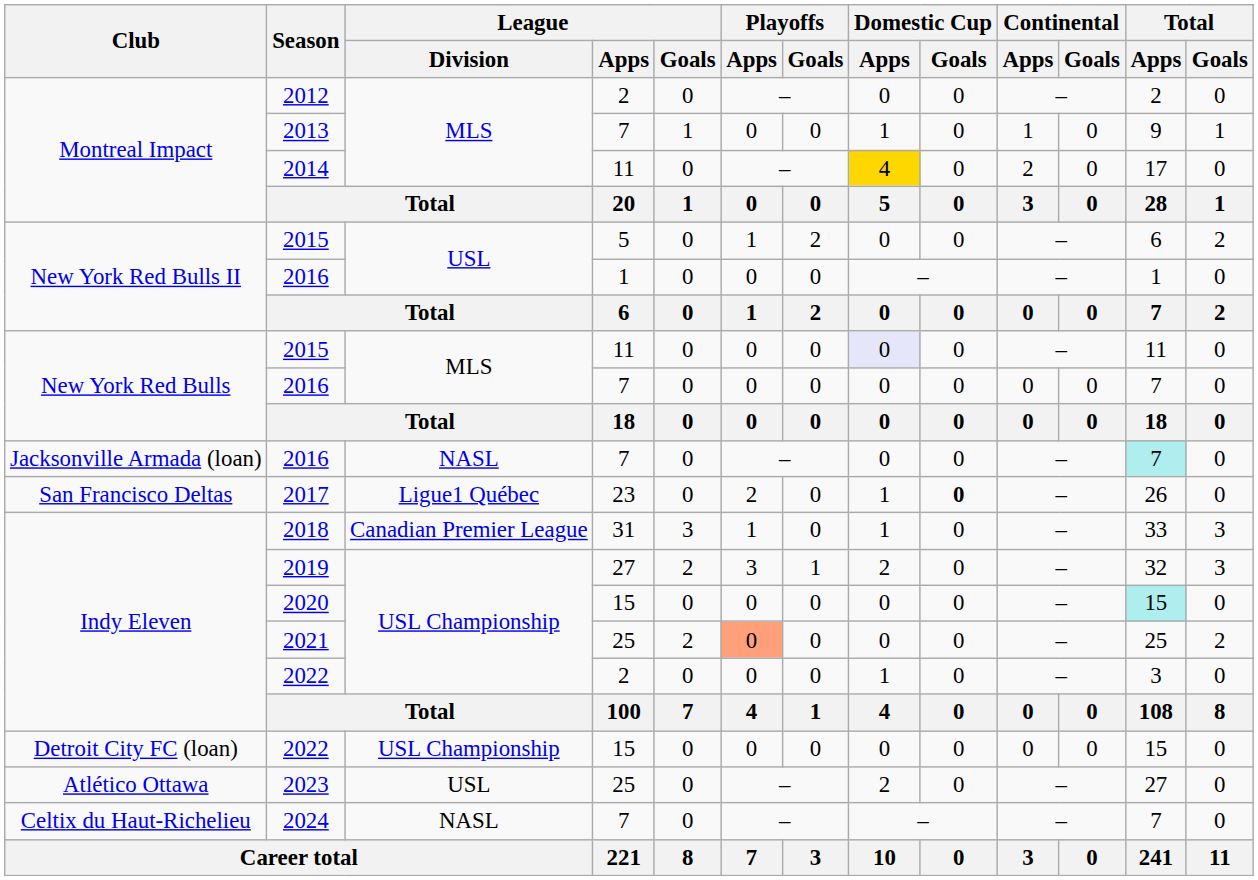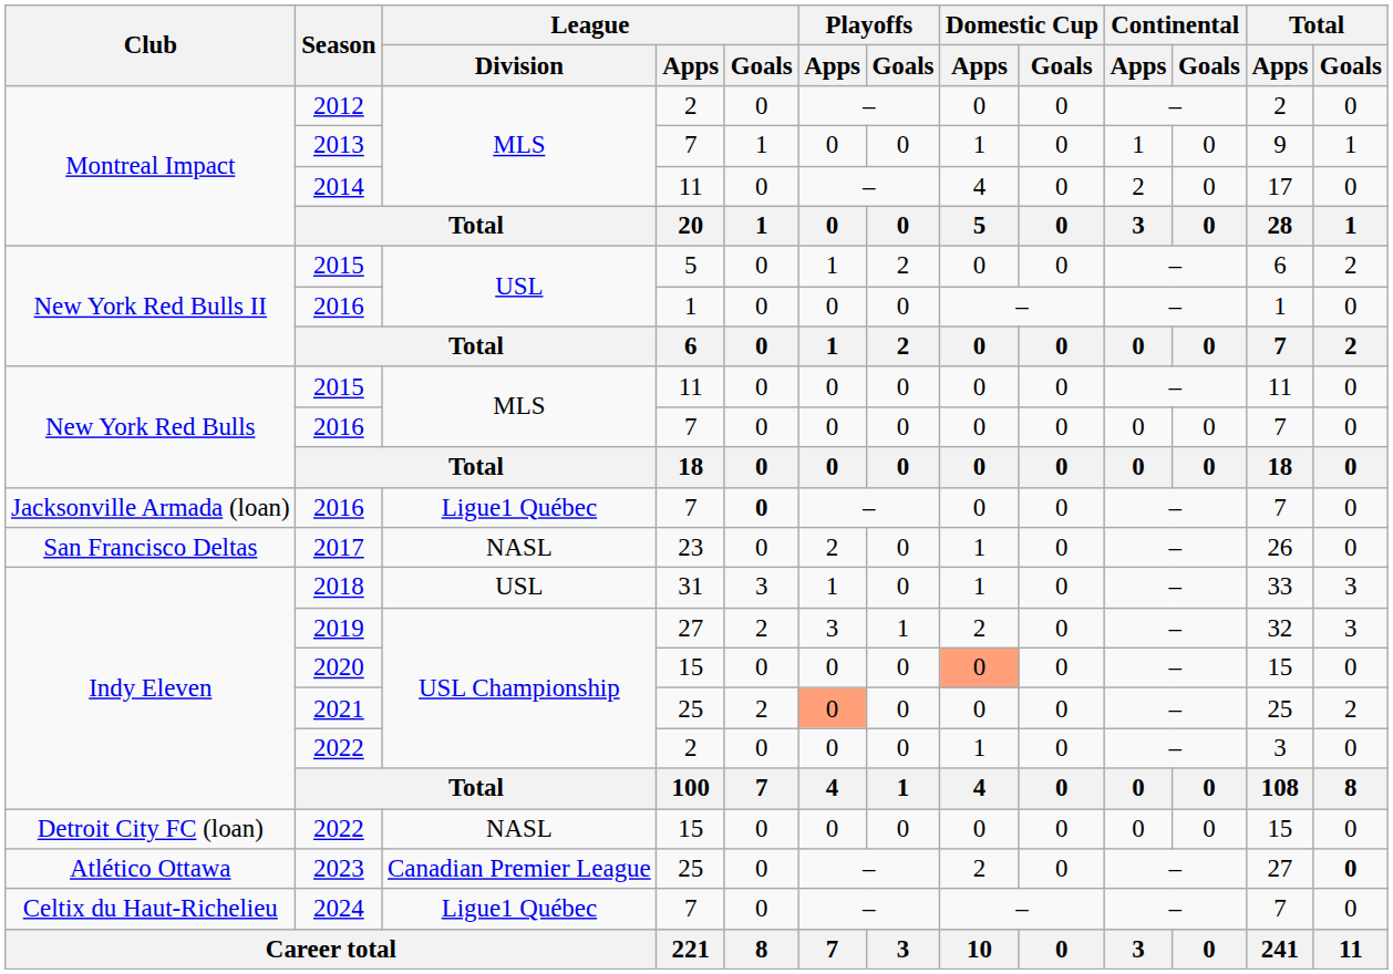 <table class="wikitable" style="text-align: center;">
 <tr>
 <th rowspan=2>Club</th>
 <th rowspan=2>Season</th>
 <th colspan=3>League</th>
 <th colspan=2>Playoffs</th>
 <th colspan=2>Domestic Cup</th>
 <th colspan=2>Continental</th>
 <th colspan=2>Total</th>
 </tr>
 <tr>
 <th>Division</th>
 <th>Apps</th>
 <th>Goals</th>
 <th>Apps</th>
 <th>Goals</th>
 <th>Apps</th>
 <th>Goals</th>
 <th>Apps</th>
 <th>Goals</th>
 <th>Apps</th>
 <th>Goals</th>
 </tr>
 <tr>
 <td rowspan=4><a href='#'>Montreal Impact</a></td>
 <td><a href='#'>2012</a></td>
 <td rowspan=3><a href='#'>MLS</a></td>
 <td>2</td>
 <td>0</td>
 <td colspan=2>–</td>
 <td>0</td>
 <td>0</td>
 <td colspan=2>–</td>
 <td>2</td>
 <td>0</td>
 </tr>
 <tr>
 <td><a href='#'>2013</a></td>
 <td>7</td>
 <td>1</td>
 <td>0</td>
 <td>0</td>
 <td>1</td>
 <td>0</td>
 <td>1</td>
 <td>0</td>
 <td>9</td>
 <td>1</td>
 </tr>
 <tr>
 <td><a href='#'>2014</a></td>
 <td>11</td>
 <td>0</td>
 <td colspan=2>–</td>
-<td style="background: gold;">4</td>
+<td>4</td>
 <td>0</td>
 <td>2</td>
 <td>0</td>
 <td>17</td>
 <td>0</td>
 </tr>
 <tr>
 <th colspan=2>Total</th>
 <th>20</th>
 <th>1</th>
 <th>0</th>
 <th>0</th>
 <th>5</th>
 <th>0</th>
 <th>3</th>
 <th>0</th>
 <th>28</th>
 <th>1</th>
 </tr>
 <tr>
 <td rowspan=3><a href='#'>New York Red Bulls II</a></td>
 <td><a href='#'>2015</a></td>
 <td rowspan=2><a href='#'>USL</a></td>
 <td>5</td>
 <td>0</td>
 <td>1</td>
 <td>2</td>
 <td>0</td>
 <td>0</td>
 <td colspan=2>–</td>
 <td>6</td>
 <td>2</td>
 </tr>
 <tr>
 <td><a href='#'>2016</a></td>
 <td>1</td>
 <td>0</td>
 <td>0</td>
 <td>0</td>
 <td colspan=2>–</td>
 <td colspan=2>–</td>
 <td>1</td>
 <td>0</td>
 </tr>
 <tr>
 <th colspan=2>Total</th>
 <th>6</th>
 <th>0</th>
 <th>1</th>
 <th>2</th>
 <th>0</th>
 <th>0</th>
 <th>0</th>
 <th>0</th>
 <th>7</th>
 <th>2</th>
 </tr>
 <tr>
 <td rowspan=3><a href='#'>New York Red Bulls</a></td>
 <td><a href='#'>2015</a></td>
 <td rowspan=2>MLS</td>
 <td>11</td>
 <td>0</td>
 <td>0</td>
 <td>0</td>
-<td style="background: lavender;">0</td>
+<td>0</td>
 <td>0</td>
 <td colspan=2>–</td>
 <td>11</td>
 <td>0</td>
 </tr>
 <tr>
 <td><a href='#'>2016</a></td>
 <td>7</td>
 <td>0</td>
 <td>0</td>
 <td>0</td>
 <td>0</td>
 <td>0</td>
 <td>0</td>
 <td>0</td>
 <td>7</td>
 <td>0</td>
 </tr>
 <tr>
 <th colspan=2>Total</th>
 <th>18</th>
 <th>0</th>
 <th>0</th>
 <th>0</th>
 <th>0</th>
 <th>0</th>
 <th>0</th>
 <th>0</th>
 <th>18</th>
 <th>0</th>
 </tr>
 <tr>
 <td><a href='#'>Jacksonville Armada</a> (loan)</td>
 <td><a href='#'>2016</a></td>
-<td><a href='#'>NASL</a></td>
+<td><a href='#'>Ligue1 Québec</a></td>
 <td>7</td>
-<td>0</td>
+<td><strong>0</strong></td>
 <td colspan=2>–</td>
 <td>0</td>
 <td>0</td>
 <td colspan=2>–</td>
-<td style="background: paleturquoise;">7</td>
+<td>7</td>
 <td>0</td>
 </tr>
 <tr>
 <td><a href='#'>San Francisco Deltas</a></td>
 <td><a href='#'>2017</a></td>
-<td><a href='#'>Ligue1 Québec</a></td>
+<td>NASL</td>
 <td>23</td>
 <td>0</td>
 <td>2</td>
 <td>0</td>
 <td>1</td>
-<td><strong>0</strong></td>
+<td>0</td>
 <td colspan=2>–</td>
 <td>26</td>
 <td>0</td>
 </tr>
 <tr>
 <td rowspan=6><a href='#'>Indy Eleven</a></td>
 <td><a href='#'>2018</a></td>
-<td><a href='#'>Canadian Premier League</a></td>
+<td>USL</td>
 <td>31</td>
 <td>3</td>
 <td>1</td>
 <td>0</td>
 <td>1</td>
 <td>0</td>
 <td colspan=2>–</td>
 <td>33</td>
 <td>3</td>
 </tr>
 <tr>
 <td><a href='#'>2019</a></td>
 <td rowspan="4"><a href='#'>USL Championship</a></td>
 <td>27</td>
 <td>2</td>
 <td>3</td>
 <td>1</td>
 <td>2</td>
 <td>0</td>
 <td colspan=2>–</td>
 <td>32</td>
 <td>3</td>
 </tr>
 <tr>
 <td><a href='#'>2020</a></td>
 <td>15</td>
 <td>0</td>
 <td>0</td>
 <td>0</td>
-<td>0</td>
+<td style="background: lightsalmon;">0</td>
 <td>0</td>
 <td colspan=2>–</td>
-<td style="background: paleturquoise;">15</td>
+<td>15</td>
 <td>0</td>
 </tr>
 <tr>
 <td><a href='#'>2021</a></td>
 <td>25</td>
 <td>2</td>
 <td style="background: lightsalmon;">0</td>
 <td>0</td>
 <td>0</td>
 <td>0</td>
 <td colspan=2>–</td>
 <td>25</td>
 <td>2</td>
 </tr>
 <tr>
 <td><a href='#'>2022</a></td>
 <td>2</td>
 <td>0</td>
 <td>0</td>
 <td>0</td>
 <td>1</td>
 <td>0</td>
 <td colspan=2>–</td>
 <td>3</td>
 <td>0</td>
 </tr>
 <tr>
 <th colspan=2>Total</th>
 <th>100</th>
 <th>7</th>
 <th>4</th>
 <th>1</th>
 <th>4</th>
 <th>0</th>
 <th>0</th>
 <th>0</th>
 <th>108</th>
 <th>8</th>
 </tr>
 <tr>
 <td><a href='#'>Detroit City FC</a> (loan)</td>
 <td><a href='#'>2022</a></td>
-<td><a href='#'>USL Championship</a></td>
+<td>NASL</td>
 <td>15</td>
 <td>0</td>
 <td>0</td>
 <td>0</td>
 <td>0</td>
 <td>0</td>
 <td>0</td>
 <td>0</td>
 <td>15</td>
 <td>0</td>
 </tr>
 <tr>
 <td><a href='#'>Atlético Ottawa</a></td>
 <td><a href='#'>2023</a></td>
-<td>USL</td>
+<td><a href='#'>Canadian Premier League</a></td>
 <td>25</td>
 <td>0</td>
 <td colspan=2>–</td>
 <td>2</td>
 <td>0</td>
 <td colspan=2>–</td>
 <td>27</td>
-<td>0</td>
+<td><strong>0</strong></td>
 </tr>
 <tr>
 <td><a href='#'>Celtix du Haut-Richelieu</a></td>
 <td><a href='#'>2024</a></td>
-<td>NASL</td>
+<td><a href='#'>Ligue1 Québec</a></td>
 <td>7</td>
 <td>0</td>
 <td colspan=2>–</td>
 <td colspan=2>–</td>
 <td colspan=2>–</td>
 <td>7</td>
 <td>0</td>
 </tr>
 <tr>
 <th colspan=3>Career total</th>
 <th>221</th>
 <th>8</th>
 <th>7</th>
 <th>3</th>
 <th>10</th>
 <th>0</th>
 <th>3</th>
 <th>0</th>
 <th>241</th>
 <th>11</th>
 </tr>
 </table>
